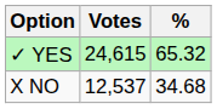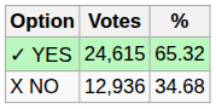 <table class="wikitable">
 <tr>
 <th>Option</th>
 <th>Votes</th>
 <th>%</th>
 </tr>
 <tr>
 <td style=background:#bbf8be>✓ YES</td>
 <td style=background:#bbf8be>24,615</td>
 <td style=background:#bbf8be>65.32</td>
 </tr>
 <tr>
 <td>X NO</td>
-<td>12,537</td>
+<td>12,936</td>
 <td>34.68</td>
 </tr>
 </table>
